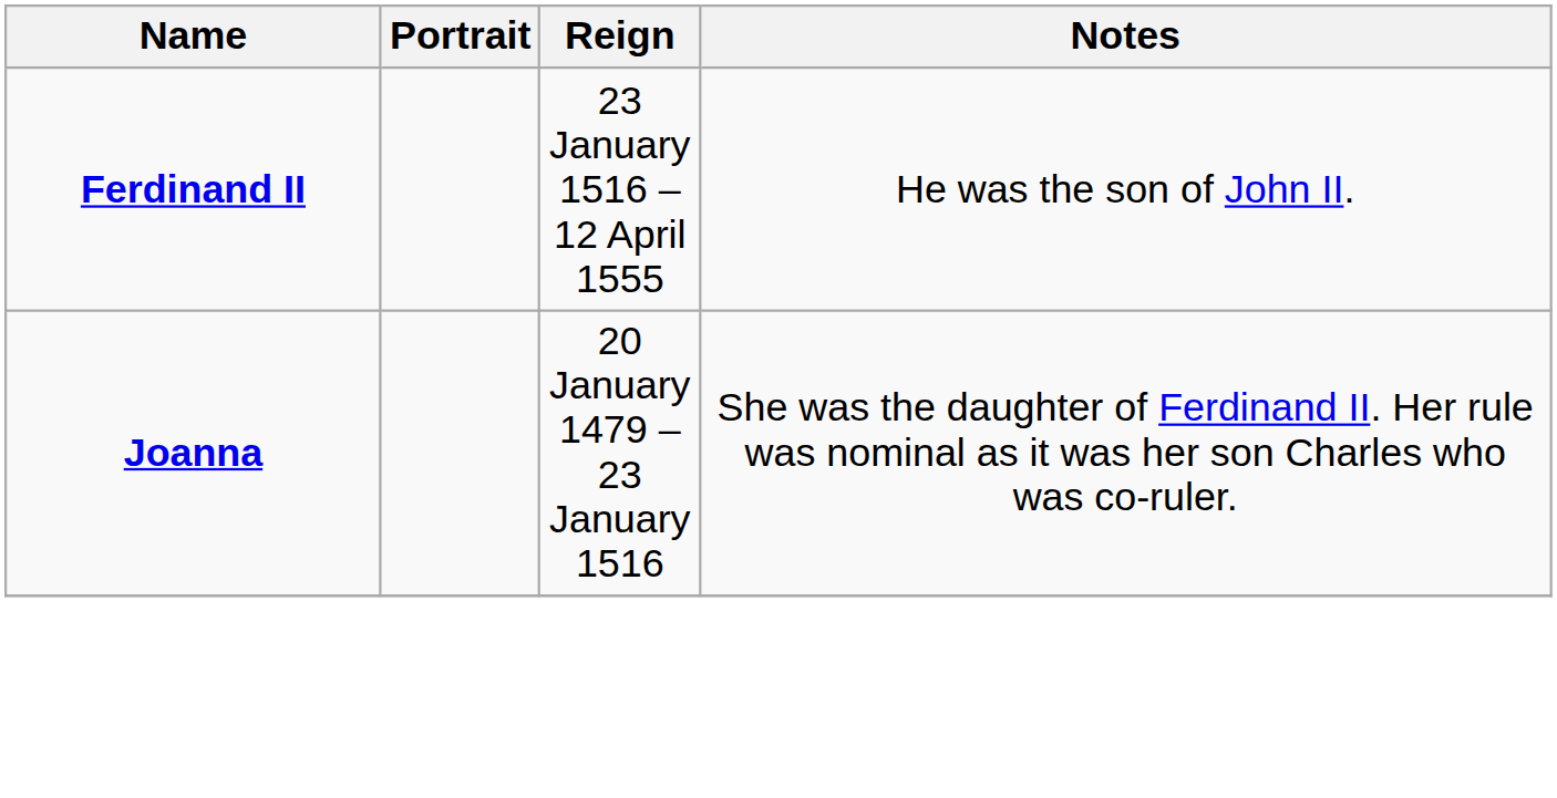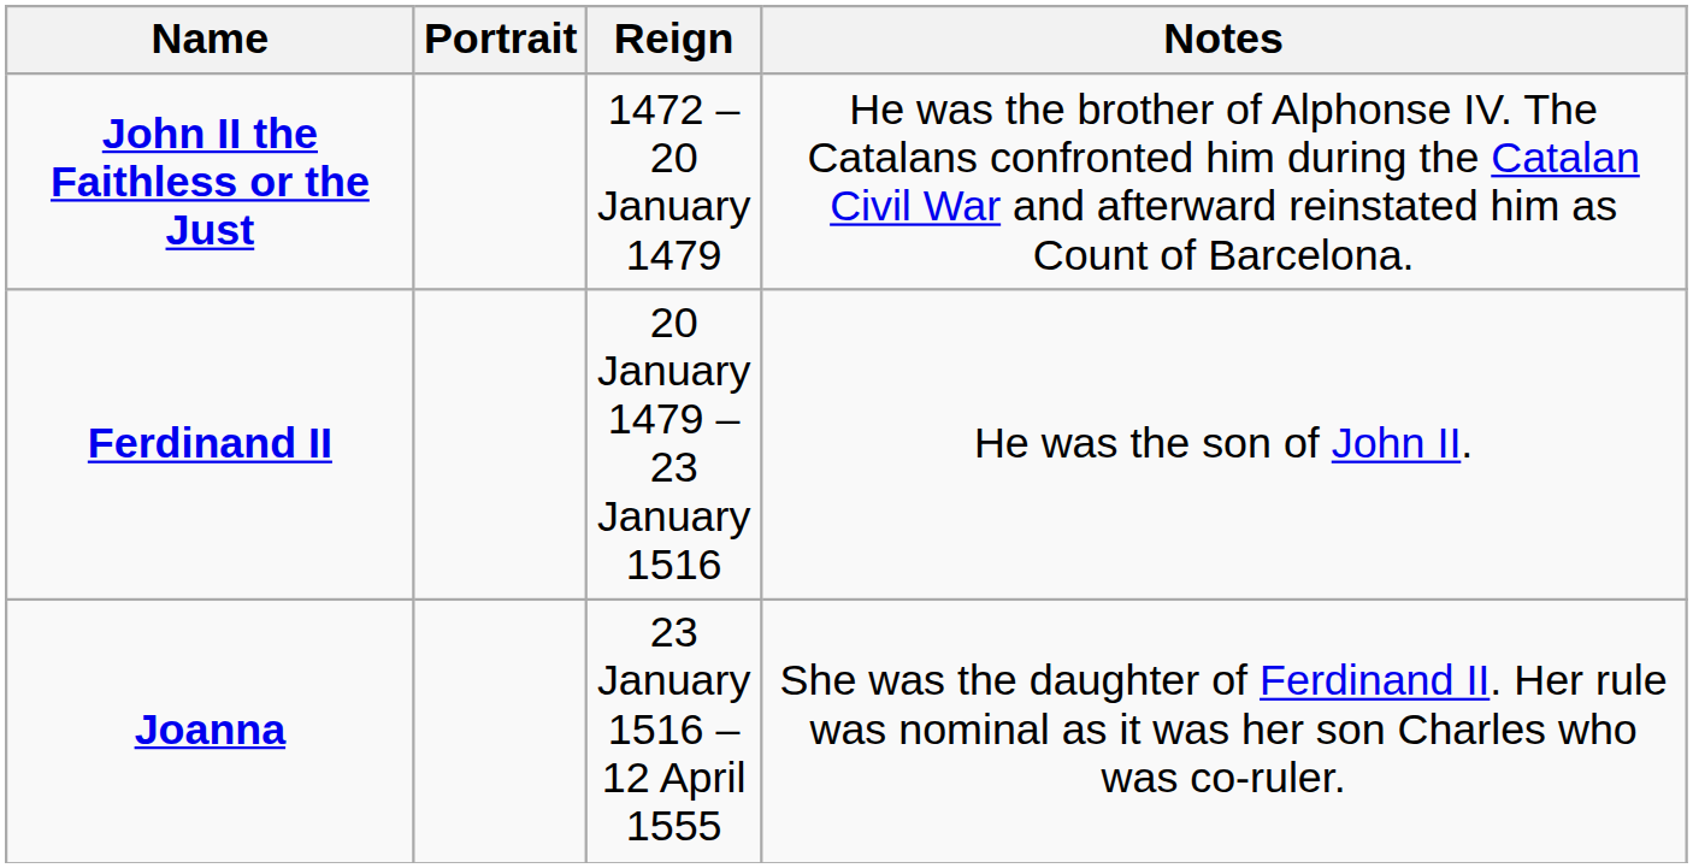 <table style="text-align:center; width:100%" class="wikitable">
 <tr>
 <th width=25%>Name</th>
 <th width=105px>Portrait</th>
 <th width=10%>Reign</th>
 <th width=58%>Notes</th>
 </tr>
 <tr>
+<td><strong><a href='#'>John II the Faithless or the Just</a></strong></td>
+<td></td>
+<td>1472 – 20 January 1479</td>
+<td>He was the brother of Alphonse IV. The Catalans confronted him during the <a href='#'>Catalan Civil War</a> and afterward reinstated him as Count of Barcelona.</td>
+</tr>
+<tr>
 <td><strong><a href='#'>Ferdinand II</a></strong></td>
 <td></td>
-<td>23 January 1516 – 12 April 1555</td>
+<td>20 January 1479 – 23 January 1516</td>
 <td>He was the son of <a href='#'>John II</a>.</td>
 </tr>
 <tr>
 <td><strong><a href='#'>Joanna</a></strong></td>
 <td></td>
-<td>20 January 1479 – 23 January 1516</td>
+<td>23 January 1516 – 12 April 1555</td>
 <td>She was the daughter of <a href='#'>Ferdinand II</a>. Her rule was nominal as it was her son Charles who was co-ruler.</td>
 </tr>
 <tr>
 </tr>
 </table>
